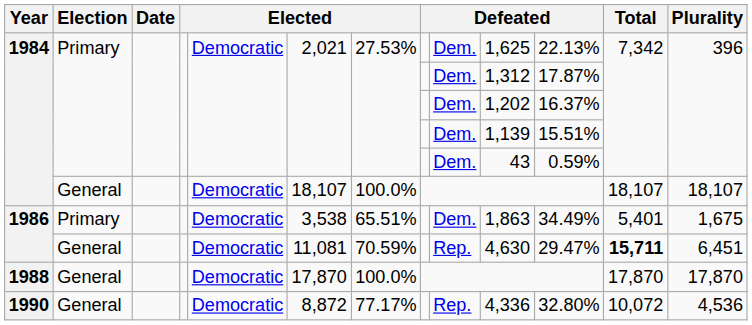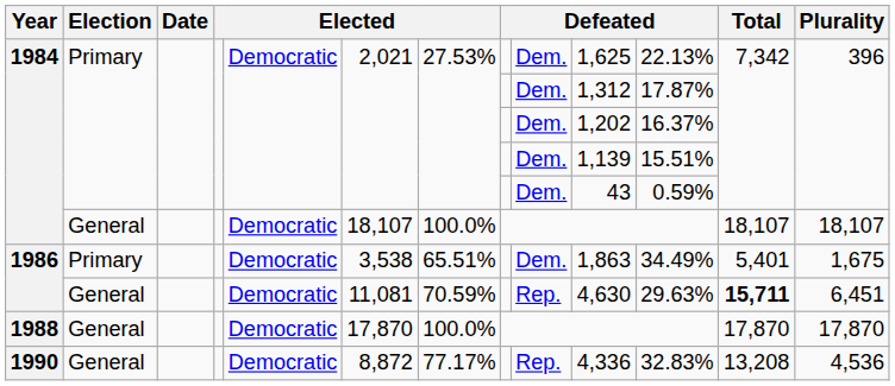 <table class=wikitable>
 <tr>
 <th>Year</th>
 <th>Election</th>
 <th>Date</th>
 <th ! colspan="4">Elected</th>
 <th ! colspan="4">Defeated</th>
 <th>Total</th>
 <th>Plurality</th>
 </tr>
 <tr>
 <th rowspan="6" valign="top">1984</th>
 <td rowspan="5" valign="top">Primary</td>
 <td rowspan="5" valign="top"></td>
 <td rowspan="5" valign="top"></td>
 <td rowspan="5" valign="top" ><a href='#'>Democratic</a></td>
 <td rowspan="5" valign="top" align="right">2,021</td>
 <td rowspan="5" valign="top" align="right">27.53%</td>
 <td valign="top"></td>
 <td><a href='#'>Dem.</a></td>
 <td valign="top" align="right">1,625</td>
 <td valign="top" align="right">22.13%</td>
 <td rowspan="5" valign="top" align="right">7,342</td>
 <td rowspan="5" valign="top" align="right">396</td>
 </tr>
 <tr>
 <td valign="top"></td>
 <td><a href='#'>Dem.</a></td>
 <td valign="top" align="right">1,312</td>
 <td valign="top" align="right">17.87%</td>
 </tr>
 <tr>
 <td valign="top"></td>
 <td><a href='#'>Dem.</a></td>
 <td valign="top" align="right">1,202</td>
 <td valign="top" align="right">16.37%</td>
 </tr>
 <tr>
 <td valign="top"></td>
 <td><a href='#'>Dem.</a></td>
 <td valign="top" align="right">1,139</td>
 <td valign="top" align="right">15.51%</td>
 </tr>
 <tr>
 <td valign="top"></td>
 <td><a href='#'>Dem.</a></td>
 <td valign="top" align="right">43</td>
 <td valign="top" align="right">0.59%</td>
 </tr>
 <tr>
 <td valign="top">General</td>
 <td valign="top"></td>
 <td valign="top"></td>
 <td valign="top" ><a href='#'>Democratic</a></td>
 <td valign="top" align="right">18,107</td>
 <td valign="top" align="right">100.0%</td>
 <td valign="top" colspan="4"></td>
 <td valign="top" align="right">18,107</td>
 <td valign="top" align="right">18,107</td>
 </tr>
 <tr>
 <th rowspan="2" valign="top">1986</th>
 <td valign="top">Primary</td>
 <td valign="top"></td>
 <td valign="top"></td>
 <td valign="top" ><a href='#'>Democratic</a></td>
 <td valign="top" align="right">3,538</td>
 <td valign="top" align="right">65.51%</td>
 <td valign="top"></td>
 <td><a href='#'>Dem.</a></td>
 <td valign="top" align="right">1,863</td>
 <td valign="top" align="right">34.49%</td>
 <td valign="top" align="right">5,401</td>
 <td valign="top" align="right">1,675</td>
 </tr>
 <tr>
 <td valign="top">General</td>
 <td valign="top"></td>
 <td valign="top"></td>
 <td valign="top" ><a href='#'>Democratic</a></td>
 <td valign="top" align="right">11,081</td>
 <td valign="top" align="right">70.59%</td>
 <td valign="top"></td>
 <td><a href='#'>Rep.</a></td>
 <td valign="top" align="right">4,630</td>
-<td valign="top" align="right">29.47%</td>
+<td valign="top" align="right">29.63%</td>
 <td valign="top" align="right"><strong>15,711</strong></td>
 <td valign="top" align="right">6,451</td>
 </tr>
 <tr>
 <th valign="top">1988</th>
 <td valign="top">General</td>
 <td valign="top"></td>
 <td valign="top"></td>
 <td valign="top" ><a href='#'>Democratic</a></td>
 <td valign="top" align="right">17,870</td>
 <td valign="top" align="right">100.0%</td>
 <td valign="top" colspan="4"></td>
 <td valign="top" align="right">17,870</td>
 <td valign="top" align="right">17,870</td>
 </tr>
 <tr>
 <th valign="top">1990</th>
 <td valign="top">General</td>
 <td valign="top"></td>
 <td valign="top"></td>
 <td valign="top" ><a href='#'>Democratic</a></td>
 <td valign="top" align="right">8,872</td>
 <td valign="top" align="right">77.17%</td>
 <td valign="top"></td>
 <td><a href='#'>Rep.</a></td>
 <td valign="top" align="right">4,336</td>
-<td valign="top" align="right">32.80%</td>
-<td valign="top" align="right">10,072</td>
+<td valign="top" align="right">32.83%</td>
+<td valign="top" align="right">13,208</td>
 <td valign="top" align="right">4,536</td>
 </tr>
 </table>
